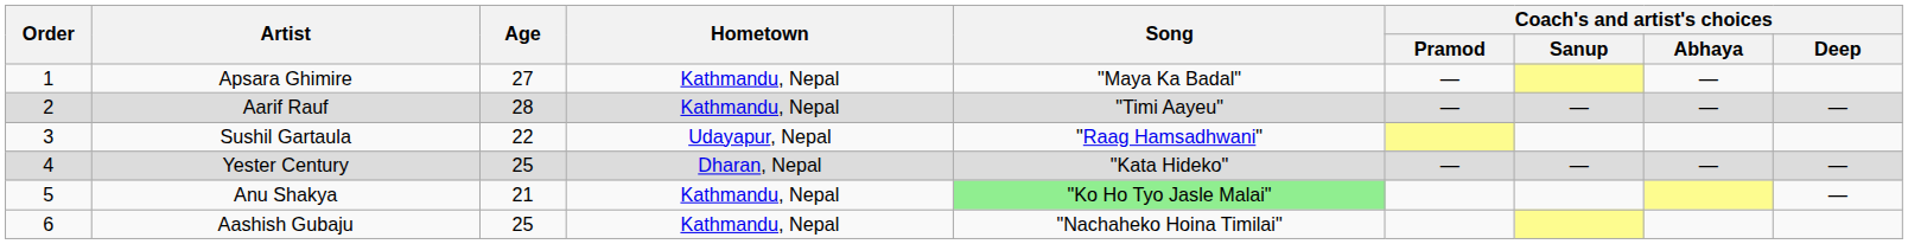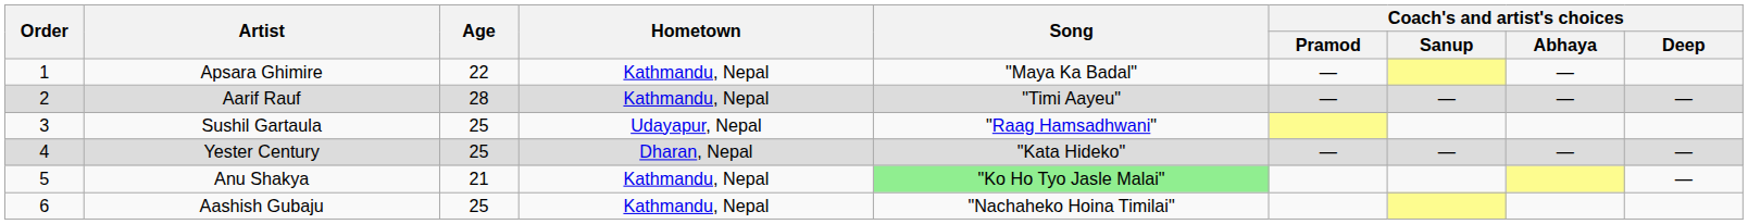 <table class="wikitable plainrowheaders" style="text-align:center; line-height:17px; width:100%;">
 <tr>
 <th scope="col" rowspan="2" style="width:04%;">Order</th>
 <th scope="col" rowspan="2" style="width:18%;">Artist</th>
 <th scope="col" rowspan="2" style="width:04%;">Age</th>
 <th scope="col" rowspan="2" style="width:18%;">Hometown</th>
 <th scope="col" rowspan="2" style="width:20%;">Song</th>
 <th colspan="4">Coach's and artist's choices</th>
 </tr>
 <tr>
 <th scope="col" style="width:06%;">Pramod</th>
 <th scope="col" style="width:06%;">Sanup</th>
 <th scope="col" style="width:06%;">Abhaya</th>
 <th scope="col" style="width:06%;">Deep</th>
 </tr>
 <tr>
 <td scope="row">1</td>
 <td>Apsara Ghimire</td>
-<td>27</td>
+<td>22</td>
 <td><a href='#'>Kathmandu</a>, Nepal</td>
 <td>"Maya Ka Badal"</td>
 <td>—</td>
 <td style="background:#fdfc8f;"><strong></strong></td>
 <td>—</td>
 <td><strong></strong></td>
 </tr>
 <tr style="background:#DCDCDC;">
 <td scope="row">2</td>
 <td>Aarif Rauf</td>
 <td>28</td>
 <td><a href='#'>Kathmandu</a>, Nepal</td>
 <td>"Timi Aayeu"</td>
 <td>—</td>
 <td>—</td>
 <td>—</td>
 <td>—</td>
 </tr>
 <tr>
 <td scope="row">3</td>
 <td>Sushil Gartaula</td>
-<td>22</td>
+<td>25</td>
 <td><a href='#'>Udayapur</a>, Nepal</td>
 <td>"<a href='#'>Raag Hamsadhwani</a>"</td>
 <td style="background:#fdfc8f;"><strong></strong></td>
 <td><strong></strong></td>
 <td><strong></strong></td>
 <td><strong></strong></td>
 </tr>
 <tr style="background:#DCDCDC;">
 <td scope="row">4</td>
 <td>Yester Century</td>
 <td>25</td>
 <td><a href='#'>Dharan</a>, Nepal</td>
 <td>"Kata Hideko"</td>
 <td>—</td>
 <td>—</td>
 <td>—</td>
 <td>—</td>
 </tr>
 <tr>
 <td scope="row">5</td>
 <td>Anu Shakya</td>
 <td>21</td>
 <td><a href='#'>Kathmandu</a>, Nepal</td>
 <td style="background: lightgreen;">"Ko Ho Tyo Jasle Malai"</td>
 <td><strong></strong></td>
 <td><strong></strong></td>
 <td style="background:#fdfc8f;"><strong></strong></td>
 <td>—</td>
 </tr>
 <tr>
 <td scope="row">6</td>
 <td>Aashish Gubaju</td>
 <td>25</td>
 <td><a href='#'>Kathmandu</a>, Nepal</td>
 <td>"Nachaheko Hoina Timilai"</td>
 <td><strong></strong></td>
 <td style="background:#fdfc8f;"><strong></strong></td>
 <td><strong></strong></td>
 <td><strong></strong></td>
 </tr>
 </table>
